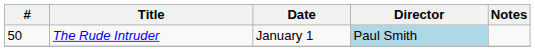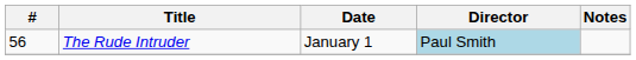 <table class="wikitable">
 <tr>
 <th style="width:3em">#</th>
 <th style="width:15em">Title</th>
 <th style="width:7em">Date</th>
 <th style="width:10em">Director</th>
 <th>Notes</th>
 </tr>
 <tr>
-<td>50</td>
+<td>56</td>
 <td><em><a href='#'>The Rude Intruder</a></em></td>
 <td>January 1</td>
 <td style="background: lightblue;">Paul Smith</td>
 <td></td>
 </tr>
 <tr>
 </tr>
 </table>
